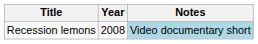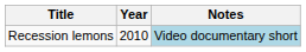 <table class="wikitable">
 <tr>
 <th>Title</th>
 <th>Year</th>
 <th>Notes</th>
 </tr>
 <tr>
 <td>Recession lemons</td>
-<td>2008</td>
+<td>2010</td>
 <td style="background: lightblue;">Video documentary short</td>
 </tr>
 </table>
